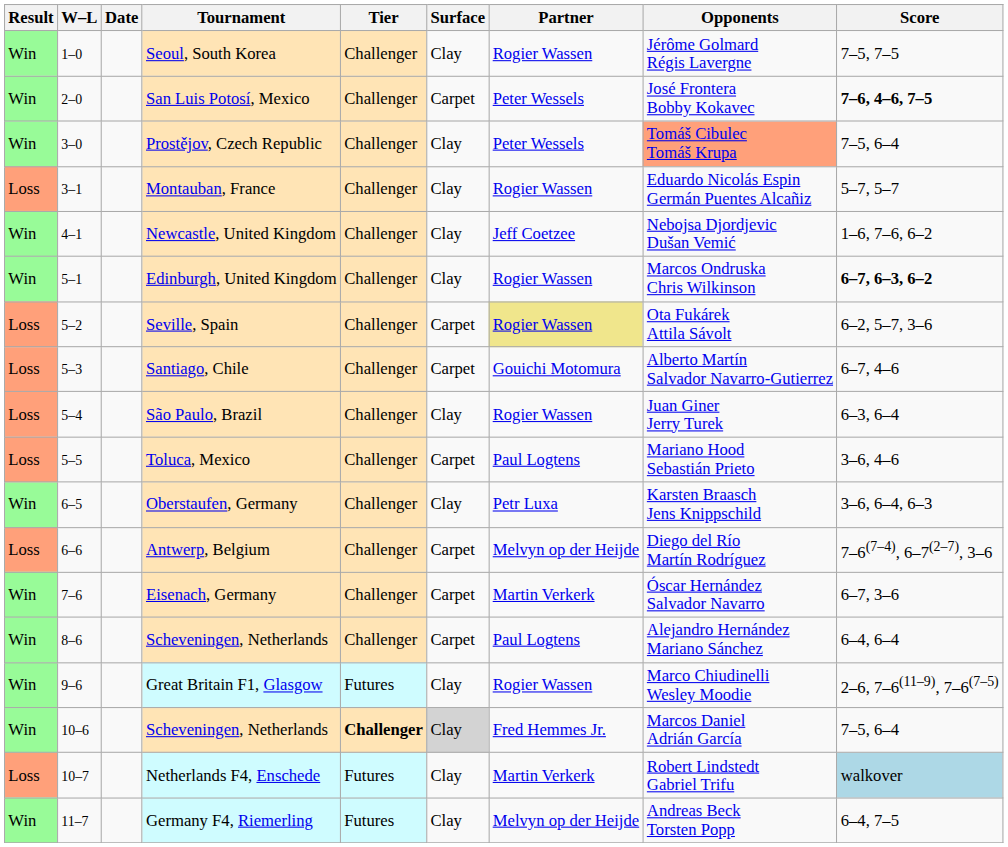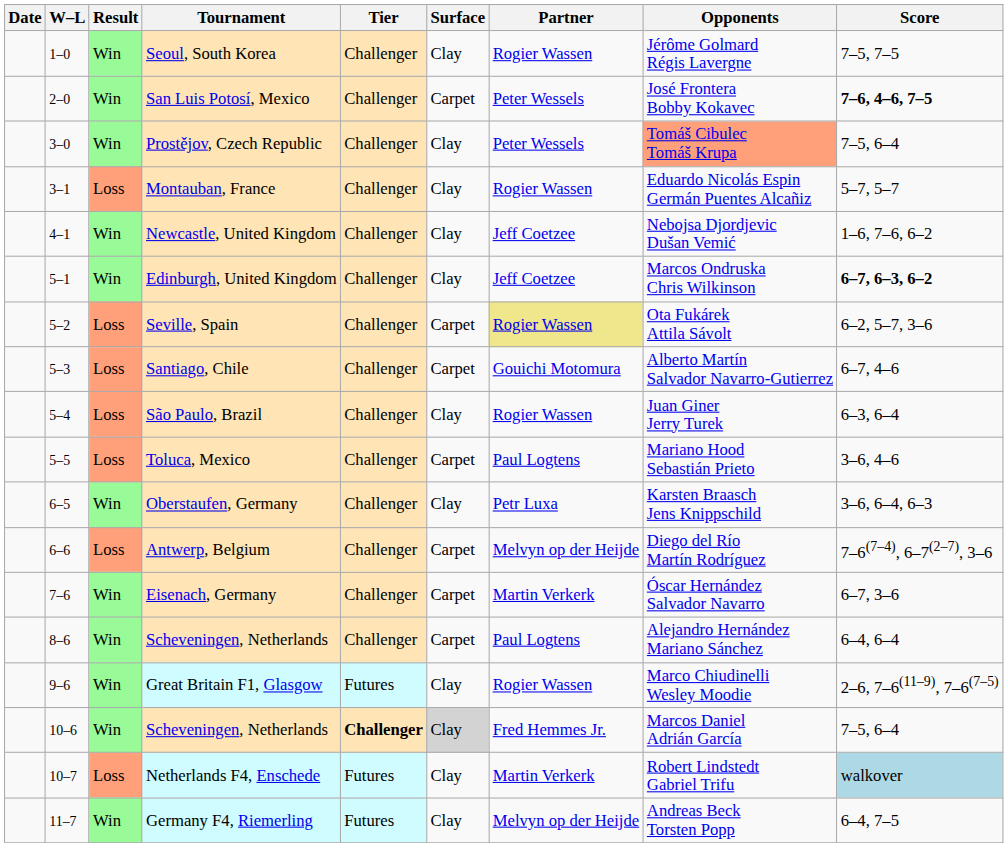 <table class="sortable wikitable">
 <tr>
+<th>Date</th>
+<th class="unsortable">W–L</th>
 <th>Result</th>
-<th class="unsortable">W–L</th>
-<th>Date</th>
 <th>Tournament</th>
 <th>Tier</th>
 <th>Surface</th>
 <th>Partner</th>
 <th>Opponents</th>
 <th class="unsortable">Score</th>
 </tr>
 <tr>
+<td></td>
+<td><small>1–0</small></td>
 <td style="background:#98fb98;">Win</td>
-<td><small>1–0</small></td>
-<td></td>
 <td style="background:moccasin;"><a href='#'>Seoul</a>, South Korea</td>
 <td style="background:moccasin;">Challenger</td>
 <td>Clay</td>
 <td> <a href='#'>Rogier Wassen</a></td>
 <td> <a href='#'>Jérôme Golmard</a> <br>  <a href='#'>Régis Lavergne</a></td>
 <td>7–5, 7–5</td>
 </tr>
 <tr>
+<td></td>
+<td><small>2–0</small></td>
 <td style="background:#98fb98;">Win</td>
-<td><small>2–0</small></td>
-<td></td>
 <td style="background:moccasin;"><a href='#'>San Luis Potosí</a>, Mexico</td>
 <td style="background:moccasin;">Challenger</td>
 <td>Carpet</td>
 <td> <a href='#'>Peter Wessels</a></td>
 <td> <a href='#'>José Frontera</a> <br>  <a href='#'>Bobby Kokavec</a></td>
 <td><strong>7–6, 4–6, 7–5</strong></td>
 </tr>
 <tr>
+<td></td>
+<td><small>3–0</small></td>
 <td style="background:#98fb98;">Win</td>
-<td><small>3–0</small></td>
-<td></td>
 <td style="background:moccasin;"><a href='#'>Prostějov</a>, Czech Republic</td>
 <td style="background:moccasin;">Challenger</td>
 <td>Clay</td>
 <td> <a href='#'>Peter Wessels</a></td>
 <td style="background: lightsalmon;"> <a href='#'>Tomáš Cibulec</a> <br>  <a href='#'>Tomáš Krupa</a></td>
 <td>7–5, 6–4</td>
 </tr>
 <tr>
+<td></td>
+<td><small>3–1</small></td>
 <td style="background:#ffa07a;">Loss</td>
-<td><small>3–1</small></td>
-<td></td>
 <td style="background:moccasin;"><a href='#'>Montauban</a>, France</td>
 <td style="background:moccasin;">Challenger</td>
 <td>Clay</td>
 <td> <a href='#'>Rogier Wassen</a></td>
 <td> <a href='#'>Eduardo Nicolás Espin</a> <br>  <a href='#'>Germán Puentes Alcañiz</a></td>
 <td>5–7, 5–7</td>
 </tr>
 <tr>
+<td></td>
+<td><small>4–1</small></td>
 <td style="background:#98fb98;">Win</td>
-<td><small>4–1</small></td>
-<td></td>
 <td style="background:moccasin;"><a href='#'>Newcastle</a>, United Kingdom</td>
 <td style="background:moccasin;">Challenger</td>
 <td>Clay</td>
 <td> <a href='#'>Jeff Coetzee</a></td>
 <td> <a href='#'>Nebojsa Djordjevic</a> <br>  <a href='#'>Dušan Vemić</a></td>
 <td>1–6, 7–6, 6–2</td>
 </tr>
 <tr>
+<td></td>
+<td><small>5–1</small></td>
 <td style="background:#98fb98;">Win</td>
-<td><small>5–1</small></td>
-<td></td>
 <td style="background:moccasin;"><a href='#'>Edinburgh</a>, United Kingdom</td>
 <td style="background:moccasin;">Challenger</td>
 <td>Clay</td>
-<td> <a href='#'>Rogier Wassen</a></td>
+<td> <a href='#'>Jeff Coetzee</a></td>
 <td> <a href='#'>Marcos Ondruska</a> <br>  <a href='#'>Chris Wilkinson</a></td>
 <td><strong>6–7, 6–3, 6–2</strong></td>
 </tr>
 <tr>
+<td></td>
+<td><small>5–2</small></td>
 <td style="background:#ffa07a;">Loss</td>
-<td><small>5–2</small></td>
-<td></td>
 <td style="background:moccasin;"><a href='#'>Seville</a>, Spain</td>
 <td style="background:moccasin;">Challenger</td>
 <td>Carpet</td>
 <td style="background: khaki;"> <a href='#'>Rogier Wassen</a></td>
 <td> <a href='#'>Ota Fukárek</a> <br>  <a href='#'>Attila Sávolt</a></td>
 <td>6–2, 5–7, 3–6</td>
 </tr>
 <tr>
+<td></td>
+<td><small>5–3</small></td>
 <td style="background:#ffa07a;">Loss</td>
-<td><small>5–3</small></td>
-<td></td>
 <td style="background:moccasin;"><a href='#'>Santiago</a>, Chile</td>
 <td style="background:moccasin;">Challenger</td>
 <td>Carpet</td>
 <td> <a href='#'>Gouichi Motomura</a></td>
 <td> <a href='#'>Alberto Martín</a> <br>  <a href='#'>Salvador Navarro-Gutierrez</a></td>
 <td>6–7, 4–6</td>
 </tr>
 <tr>
+<td></td>
+<td><small>5–4</small></td>
 <td style="background:#ffa07a;">Loss</td>
-<td><small>5–4</small></td>
-<td></td>
 <td style="background:moccasin;"><a href='#'>São Paulo</a>, Brazil</td>
 <td style="background:moccasin;">Challenger</td>
 <td>Clay</td>
 <td> <a href='#'>Rogier Wassen</a></td>
 <td> <a href='#'>Juan Giner</a> <br>  <a href='#'>Jerry Turek</a></td>
 <td>6–3, 6–4</td>
 </tr>
 <tr>
+<td></td>
+<td><small>5–5</small></td>
 <td style="background:#ffa07a;">Loss</td>
-<td><small>5–5</small></td>
-<td></td>
 <td style="background:moccasin;"><a href='#'>Toluca</a>, Mexico</td>
 <td style="background:moccasin;">Challenger</td>
 <td>Carpet</td>
 <td> <a href='#'>Paul Logtens</a></td>
 <td> <a href='#'>Mariano Hood</a> <br>  <a href='#'>Sebastián Prieto</a></td>
 <td>3–6, 4–6</td>
 </tr>
 <tr>
+<td></td>
+<td><small>6–5</small></td>
 <td style="background:#98fb98;">Win</td>
-<td><small>6–5</small></td>
-<td></td>
 <td style="background:moccasin;"><a href='#'>Oberstaufen</a>, Germany</td>
 <td style="background:moccasin;">Challenger</td>
 <td>Clay</td>
 <td> <a href='#'>Petr Luxa</a></td>
 <td> <a href='#'>Karsten Braasch</a> <br>  <a href='#'>Jens Knippschild</a></td>
 <td>3–6, 6–4, 6–3</td>
 </tr>
 <tr>
+<td></td>
+<td><small>6–6</small></td>
 <td style="background:#ffa07a;">Loss</td>
-<td><small>6–6</small></td>
-<td></td>
 <td style="background:moccasin;"><a href='#'>Antwerp</a>, Belgium</td>
 <td style="background:moccasin;">Challenger</td>
 <td>Carpet</td>
 <td> <a href='#'>Melvyn op der Heijde</a></td>
 <td> <a href='#'>Diego del Río</a> <br>  <a href='#'>Martín Rodríguez</a></td>
 <td>7–6<sup>(7–4)</sup>, 6–7<sup>(2–7)</sup>, 3–6</td>
 </tr>
 <tr>
+<td></td>
+<td><small>7–6</small></td>
 <td style="background:#98fb98;">Win</td>
-<td><small>7–6</small></td>
-<td></td>
 <td style="background:moccasin;"><a href='#'>Eisenach</a>, Germany</td>
 <td style="background:moccasin;">Challenger</td>
 <td>Carpet</td>
 <td> <a href='#'>Martin Verkerk</a></td>
 <td> <a href='#'>Óscar Hernández</a> <br>  <a href='#'>Salvador Navarro</a></td>
 <td>6–7, 3–6</td>
 </tr>
 <tr>
+<td></td>
+<td><small>8–6</small></td>
 <td style="background:#98fb98;">Win</td>
-<td><small>8–6</small></td>
-<td></td>
 <td style="background:moccasin;"><a href='#'>Scheveningen</a>, Netherlands</td>
 <td style="background:moccasin;">Challenger</td>
 <td>Carpet</td>
 <td> <a href='#'>Paul Logtens</a></td>
 <td> <a href='#'>Alejandro Hernández</a> <br>  <a href='#'>Mariano Sánchez</a></td>
 <td>6–4, 6–4</td>
 </tr>
 <tr>
+<td></td>
+<td><small>9–6</small></td>
 <td style="background:#98fb98;">Win</td>
-<td><small>9–6</small></td>
-<td></td>
 <td style="background:#cffcff;">Great Britain F1, <a href='#'>Glasgow</a></td>
 <td style="background:#cffcff;">Futures</td>
 <td>Clay</td>
 <td> <a href='#'>Rogier Wassen</a></td>
 <td> <a href='#'>Marco Chiudinelli</a> <br>  <a href='#'>Wesley Moodie</a></td>
 <td>2–6, 7–6<sup>(11–9)</sup>, 7–6<sup>(7–5)</sup></td>
 </tr>
 <tr>
+<td></td>
+<td><small>10–6</small></td>
 <td style="background:#98fb98;">Win</td>
-<td><small>10–6</small></td>
-<td></td>
 <td style="background:moccasin;"><a href='#'>Scheveningen</a>, Netherlands</td>
 <td style="background:moccasin;"><strong>Challenger</strong></td>
 <td style="background: lightgrey;">Clay</td>
 <td> <a href='#'>Fred Hemmes Jr.</a></td>
 <td> <a href='#'>Marcos Daniel</a> <br>  <a href='#'>Adrián García</a></td>
 <td>7–5, 6–4</td>
 </tr>
 <tr>
+<td></td>
+<td><small>10–7</small></td>
 <td style="background:#ffa07a;">Loss</td>
-<td><small>10–7</small></td>
-<td></td>
 <td style="background:#cffcff;">Netherlands F4, <a href='#'>Enschede</a></td>
 <td style="background:#cffcff;">Futures</td>
 <td>Clay</td>
 <td> <a href='#'>Martin Verkerk</a></td>
 <td> <a href='#'>Robert Lindstedt</a> <br>  <a href='#'>Gabriel Trifu</a></td>
 <td style="background: lightblue;">walkover</td>
 </tr>
 <tr>
+<td></td>
+<td><small>11–7</small></td>
 <td style="background:#98fb98;">Win</td>
-<td><small>11–7</small></td>
-<td></td>
 <td style="background:#cffcff;">Germany F4, <a href='#'>Riemerling</a></td>
 <td style="background:#cffcff;">Futures</td>
 <td>Clay</td>
 <td> <a href='#'>Melvyn op der Heijde</a></td>
 <td> <a href='#'>Andreas Beck</a> <br>  <a href='#'>Torsten Popp</a></td>
 <td>6–4, 7–5</td>
 </tr>
 </table>
